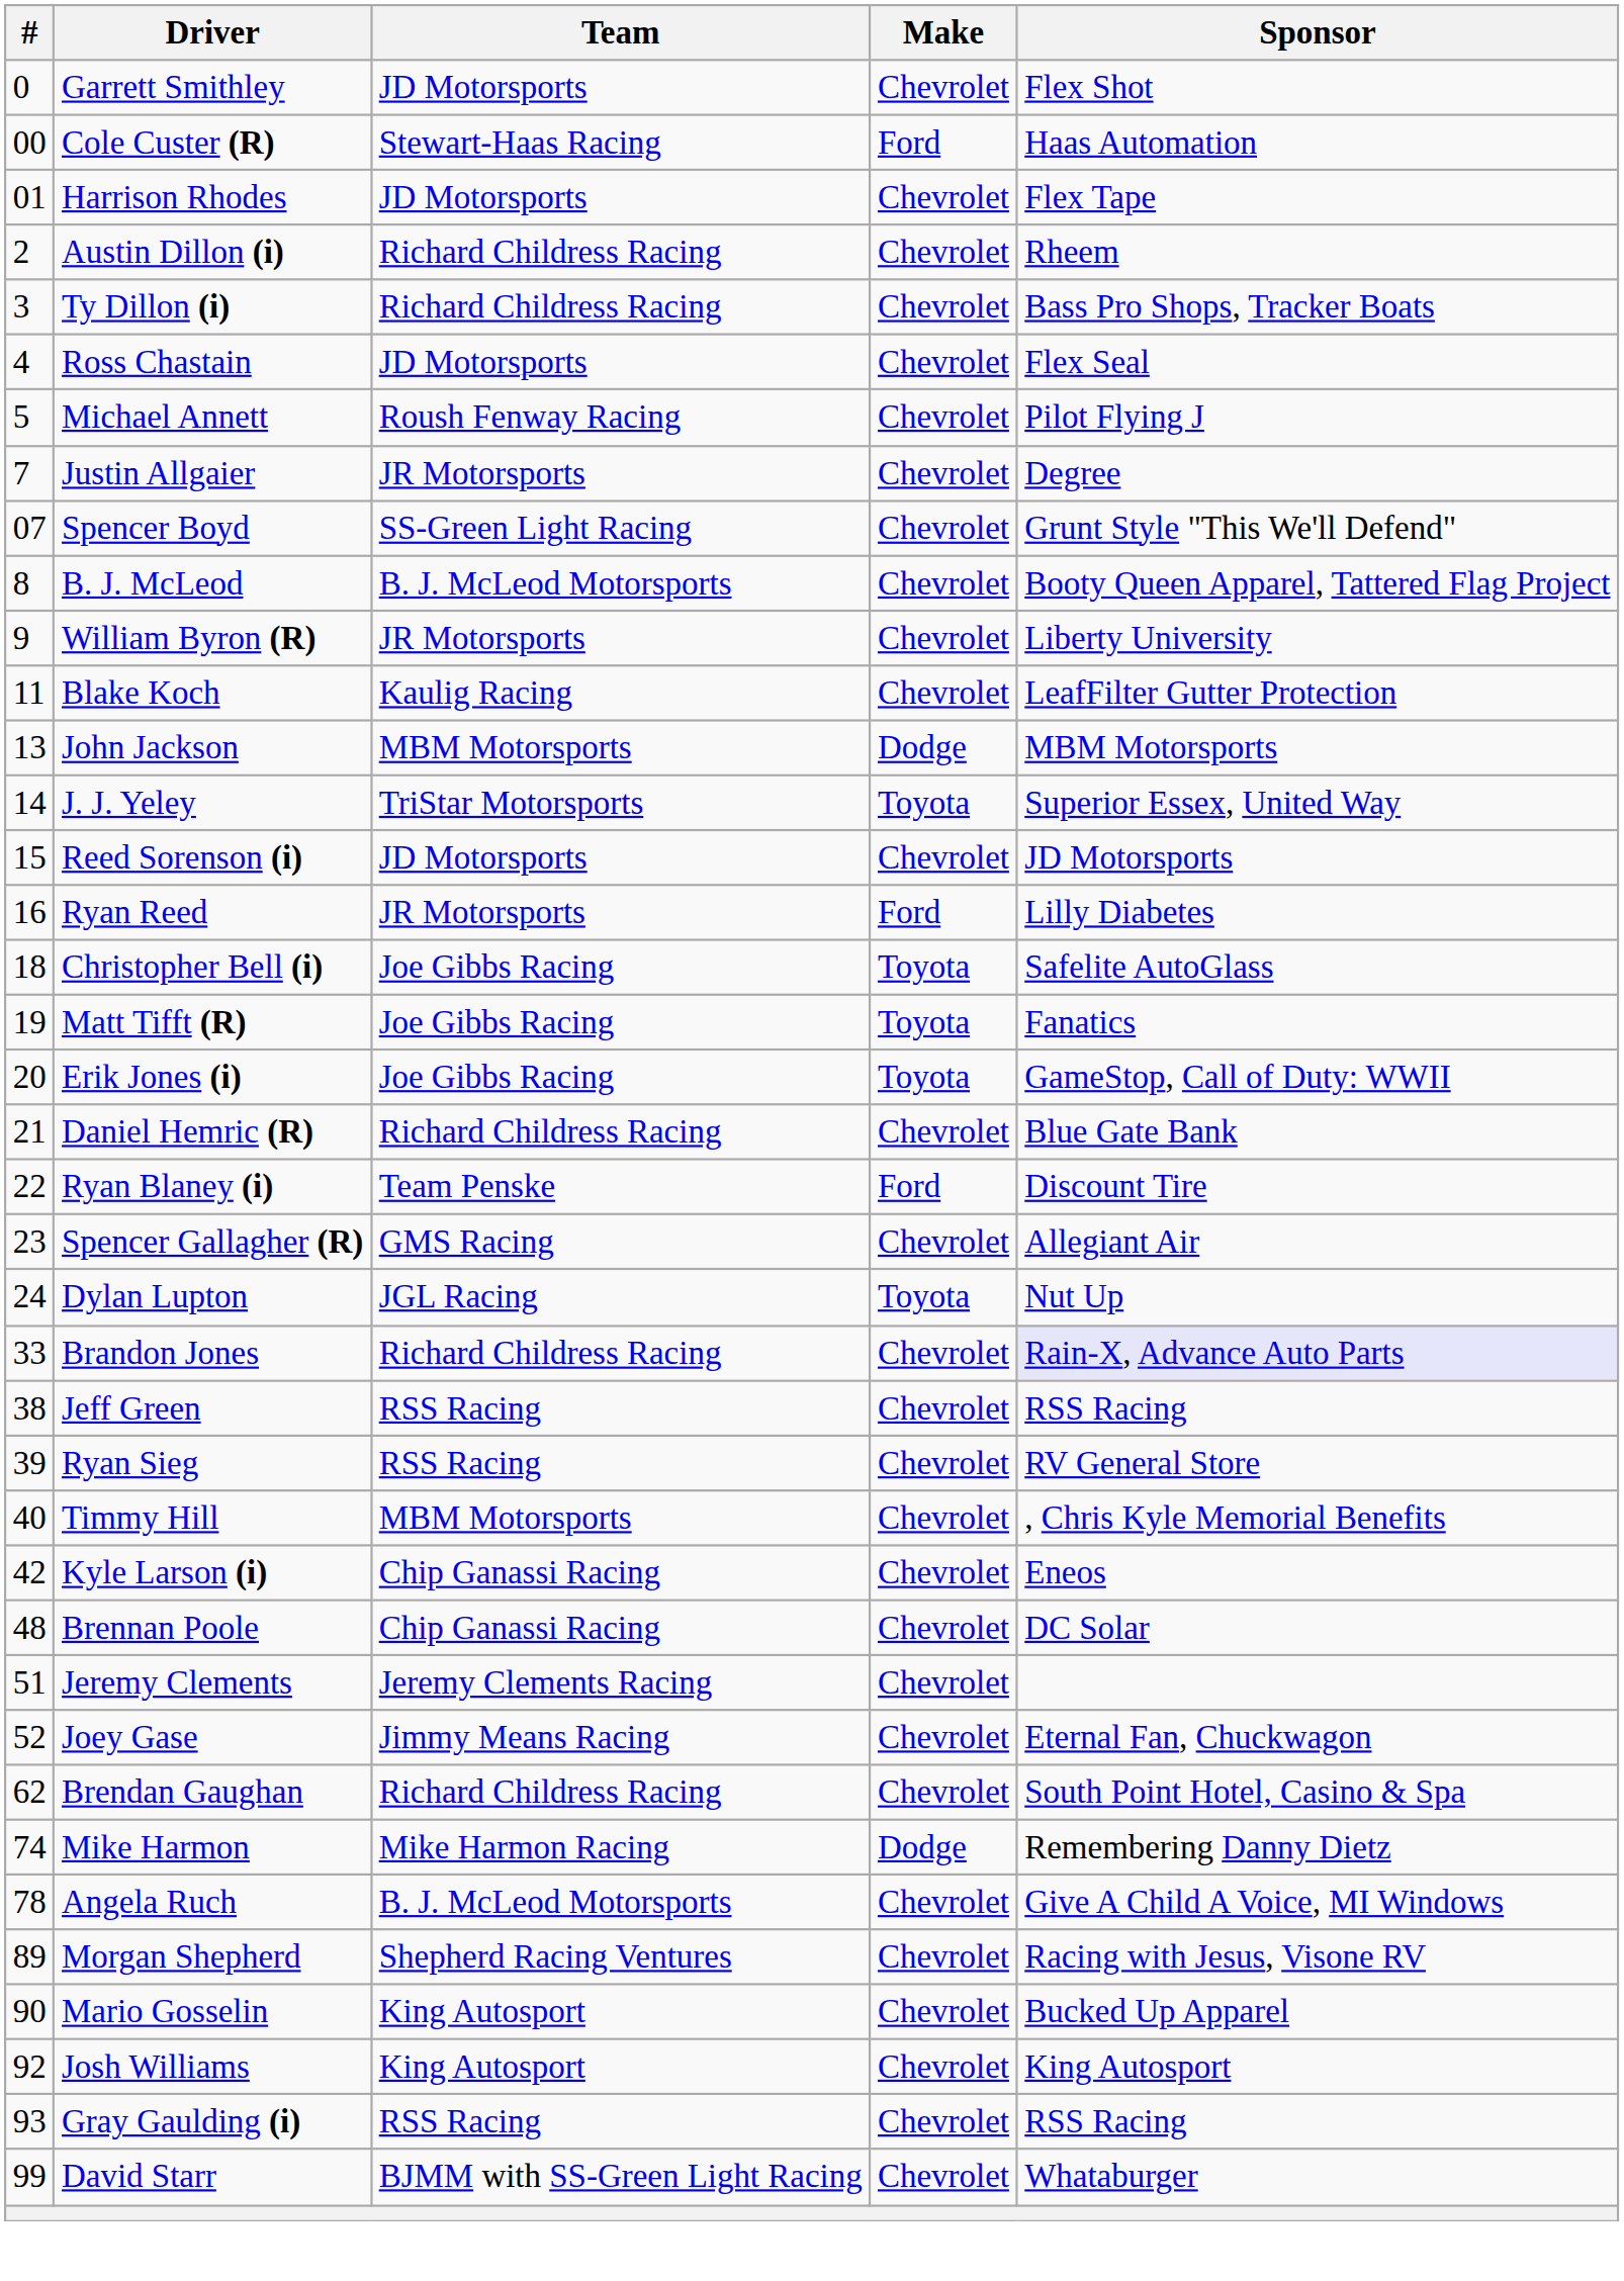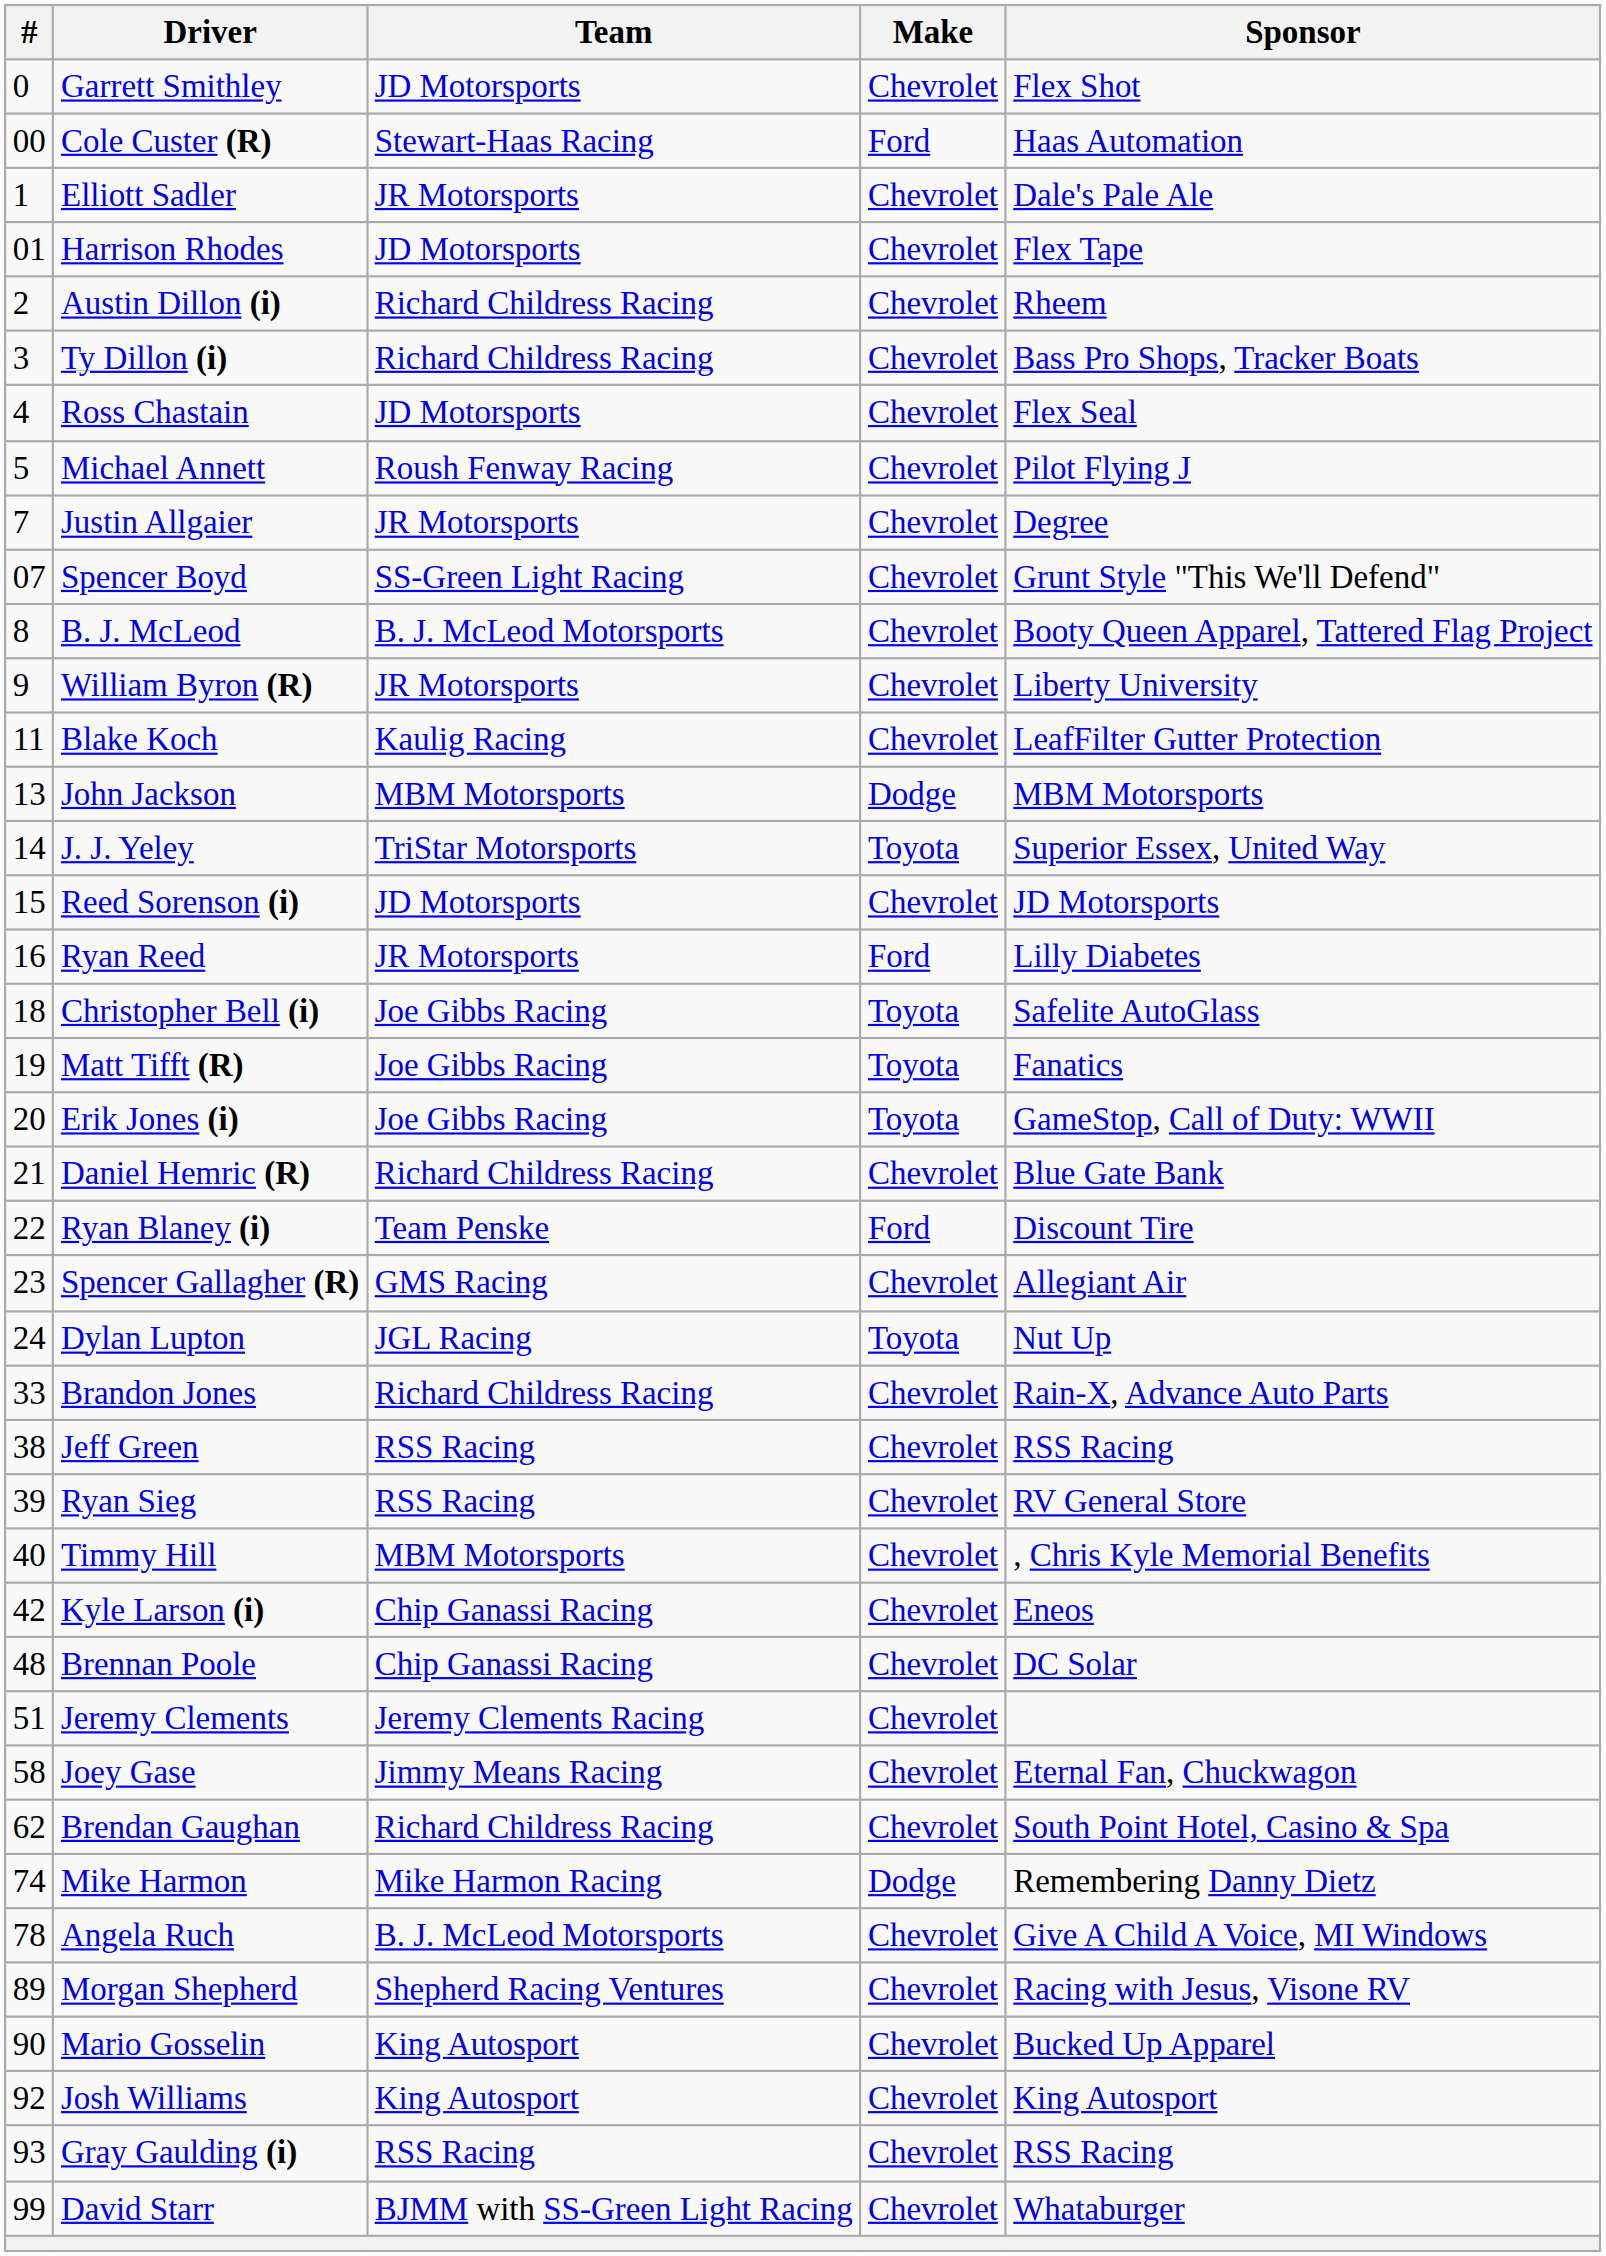 <table class="wikitable" style="font-size:95%">
 <tr>
 <th>#</th>
 <th>Driver</th>
 <th>Team</th>
 <th>Make</th>
 <th>Sponsor</th>
 </tr>
 <tr>
 <td>0</td>
 <td><a href='#'>Garrett Smithley</a></td>
 <td><a href='#'>JD Motorsports</a></td>
 <td><a href='#'>Chevrolet</a></td>
 <td><a href='#'>Flex Shot</a></td>
 </tr>
 <tr>
 <td>00</td>
 <td><a href='#'>Cole Custer</a> <strong>(R)</strong></td>
 <td><a href='#'>Stewart-Haas Racing</a></td>
 <td><a href='#'>Ford</a></td>
 <td><a href='#'>Haas Automation</a></td>
+</tr>
+<tr>
+<td>1</td>
+<td><a href='#'>Elliott Sadler</a></td>
+<td><a href='#'>JR Motorsports</a></td>
+<td><a href='#'>Chevrolet</a></td>
+<td><a href='#'>Dale's Pale Ale</a></td>
 </tr>
 <tr>
 <td>01</td>
 <td><a href='#'>Harrison Rhodes</a></td>
 <td><a href='#'>JD Motorsports</a></td>
 <td><a href='#'>Chevrolet</a></td>
 <td><a href='#'>Flex Tape</a></td>
 </tr>
 <tr>
 <td>2</td>
 <td><a href='#'>Austin Dillon</a> <strong>(i)</strong></td>
 <td><a href='#'>Richard Childress Racing</a></td>
 <td><a href='#'>Chevrolet</a></td>
 <td><a href='#'>Rheem</a></td>
 </tr>
 <tr>
 <td>3</td>
 <td><a href='#'>Ty Dillon</a> <strong>(i)</strong></td>
 <td><a href='#'>Richard Childress Racing</a></td>
 <td><a href='#'>Chevrolet</a></td>
 <td><a href='#'>Bass Pro Shops</a>, <a href='#'>Tracker Boats</a></td>
 </tr>
 <tr>
 <td>4</td>
 <td><a href='#'>Ross Chastain</a></td>
 <td><a href='#'>JD Motorsports</a></td>
 <td><a href='#'>Chevrolet</a></td>
 <td><a href='#'>Flex Seal</a></td>
 </tr>
 <tr>
 <td>5</td>
 <td><a href='#'>Michael Annett</a></td>
 <td><a href='#'>Roush Fenway Racing</a></td>
 <td><a href='#'>Chevrolet</a></td>
 <td><a href='#'>Pilot Flying J</a></td>
 </tr>
 <tr>
 <td>7</td>
 <td><a href='#'>Justin Allgaier</a></td>
 <td><a href='#'>JR Motorsports</a></td>
 <td><a href='#'>Chevrolet</a></td>
 <td><a href='#'>Degree</a></td>
 </tr>
 <tr>
 <td>07</td>
 <td><a href='#'>Spencer Boyd</a></td>
 <td><a href='#'>SS-Green Light Racing</a></td>
 <td><a href='#'>Chevrolet</a></td>
 <td><a href='#'>Grunt Style</a> "This We'll Defend"</td>
 </tr>
 <tr>
 <td>8</td>
 <td><a href='#'>B. J. McLeod</a></td>
 <td><a href='#'>B. J. McLeod Motorsports</a></td>
 <td><a href='#'>Chevrolet</a></td>
 <td><a href='#'>Booty Queen Apparel</a>, <a href='#'>Tattered Flag Project</a></td>
 </tr>
 <tr>
 <td>9</td>
 <td><a href='#'>William Byron</a> <strong>(R)</strong></td>
 <td><a href='#'>JR Motorsports</a></td>
 <td><a href='#'>Chevrolet</a></td>
 <td><a href='#'>Liberty University</a></td>
 </tr>
 <tr>
 <td>11</td>
 <td><a href='#'>Blake Koch</a></td>
 <td><a href='#'>Kaulig Racing</a></td>
 <td><a href='#'>Chevrolet</a></td>
 <td><a href='#'>LeafFilter Gutter Protection</a></td>
 </tr>
 <tr>
 <td>13</td>
 <td><a href='#'>John Jackson</a></td>
 <td><a href='#'>MBM Motorsports</a></td>
 <td><a href='#'>Dodge</a></td>
 <td><a href='#'>MBM Motorsports</a></td>
 </tr>
 <tr>
 <td>14</td>
 <td><a href='#'>J. J. Yeley</a></td>
 <td><a href='#'>TriStar Motorsports</a></td>
 <td><a href='#'>Toyota</a></td>
 <td><a href='#'>Superior Essex</a>, <a href='#'>United Way</a></td>
 </tr>
 <tr>
 <td>15</td>
 <td><a href='#'>Reed Sorenson</a> <strong>(i)</strong></td>
 <td><a href='#'>JD Motorsports</a></td>
 <td><a href='#'>Chevrolet</a></td>
 <td><a href='#'>JD Motorsports</a></td>
 </tr>
 <tr>
 <td>16</td>
 <td><a href='#'>Ryan Reed</a></td>
 <td><a href='#'>JR Motorsports</a></td>
 <td><a href='#'>Ford</a></td>
 <td><a href='#'>Lilly Diabetes</a></td>
 </tr>
 <tr>
 <td>18</td>
 <td><a href='#'>Christopher Bell</a> <strong>(i)</strong></td>
 <td><a href='#'>Joe Gibbs Racing</a></td>
 <td><a href='#'>Toyota</a></td>
 <td><a href='#'>Safelite AutoGlass</a></td>
 </tr>
 <tr>
 <td>19</td>
 <td><a href='#'>Matt Tifft</a> <strong>(R)</strong></td>
 <td><a href='#'>Joe Gibbs Racing</a></td>
 <td><a href='#'>Toyota</a></td>
 <td><a href='#'>Fanatics</a></td>
 </tr>
 <tr>
 <td>20</td>
 <td><a href='#'>Erik Jones</a> <strong>(i)</strong></td>
 <td><a href='#'>Joe Gibbs Racing</a></td>
 <td><a href='#'>Toyota</a></td>
 <td><a href='#'>GameStop</a>, <a href='#'>Call of Duty: WWII</a></td>
 </tr>
 <tr>
 <td>21</td>
 <td><a href='#'>Daniel Hemric</a> <strong>(R)</strong></td>
 <td><a href='#'>Richard Childress Racing</a></td>
 <td><a href='#'>Chevrolet</a></td>
 <td><a href='#'>Blue Gate Bank</a></td>
 </tr>
 <tr>
 <td>22</td>
 <td><a href='#'>Ryan Blaney</a> <strong>(i)</strong></td>
 <td><a href='#'>Team Penske</a></td>
 <td><a href='#'>Ford</a></td>
 <td><a href='#'>Discount Tire</a></td>
 </tr>
 <tr>
 <td>23</td>
 <td><a href='#'>Spencer Gallagher</a> <strong>(R)</strong></td>
 <td><a href='#'>GMS Racing</a></td>
 <td><a href='#'>Chevrolet</a></td>
 <td><a href='#'>Allegiant Air</a></td>
 </tr>
 <tr>
 <td>24</td>
 <td><a href='#'>Dylan Lupton</a></td>
 <td><a href='#'>JGL Racing</a></td>
 <td><a href='#'>Toyota</a></td>
 <td><a href='#'>Nut Up</a></td>
 </tr>
 <tr>
 <td>33</td>
 <td><a href='#'>Brandon Jones</a></td>
 <td><a href='#'>Richard Childress Racing</a></td>
 <td><a href='#'>Chevrolet</a></td>
-<td style="background: lavender;"><a href='#'>Rain-X</a>, <a href='#'>Advance Auto Parts</a></td>
+<td><a href='#'>Rain-X</a>, <a href='#'>Advance Auto Parts</a></td>
 </tr>
 <tr>
 <td>38</td>
 <td><a href='#'>Jeff Green</a></td>
 <td><a href='#'>RSS Racing</a></td>
 <td><a href='#'>Chevrolet</a></td>
 <td><a href='#'>RSS Racing</a></td>
 </tr>
 <tr>
 <td>39</td>
 <td><a href='#'>Ryan Sieg</a></td>
 <td><a href='#'>RSS Racing</a></td>
 <td><a href='#'>Chevrolet</a></td>
 <td><a href='#'>RV General Store</a></td>
 </tr>
 <tr>
 <td>40</td>
 <td><a href='#'>Timmy Hill</a></td>
 <td><a href='#'>MBM Motorsports</a></td>
 <td><a href='#'>Chevrolet</a></td>
 <td>, <a href='#'>Chris Kyle Memorial Benefits</a></td>
 </tr>
 <tr>
 <td>42</td>
 <td><a href='#'>Kyle Larson</a> <strong>(i)</strong></td>
 <td><a href='#'>Chip Ganassi Racing</a></td>
 <td><a href='#'>Chevrolet</a></td>
 <td><a href='#'>Eneos</a></td>
 </tr>
 <tr>
 <td>48</td>
 <td><a href='#'>Brennan Poole</a></td>
 <td><a href='#'>Chip Ganassi Racing</a></td>
 <td><a href='#'>Chevrolet</a></td>
 <td><a href='#'>DC Solar</a></td>
 </tr>
 <tr>
 <td>51</td>
 <td><a href='#'>Jeremy Clements</a></td>
 <td><a href='#'>Jeremy Clements Racing</a></td>
 <td><a href='#'>Chevrolet</a></td>
 <td></td>
 </tr>
 <tr>
-<td>52</td>
+<td>58</td>
 <td><a href='#'>Joey Gase</a></td>
 <td><a href='#'>Jimmy Means Racing</a></td>
 <td><a href='#'>Chevrolet</a></td>
 <td><a href='#'>Eternal Fan</a>, <a href='#'>Chuckwagon</a></td>
 </tr>
 <tr>
 <td>62</td>
 <td><a href='#'>Brendan Gaughan</a></td>
 <td><a href='#'>Richard Childress Racing</a></td>
 <td><a href='#'>Chevrolet</a></td>
 <td><a href='#'>South Point Hotel, Casino & Spa</a></td>
 </tr>
 <tr>
 <td>74</td>
 <td><a href='#'>Mike Harmon</a></td>
 <td><a href='#'>Mike Harmon Racing</a></td>
 <td><a href='#'>Dodge</a></td>
 <td>Remembering <a href='#'>Danny Dietz</a></td>
 </tr>
 <tr>
 <td>78</td>
 <td><a href='#'>Angela Ruch</a></td>
 <td><a href='#'>B. J. McLeod Motorsports</a></td>
 <td><a href='#'>Chevrolet</a></td>
 <td><a href='#'>Give A Child A Voice</a>, <a href='#'>MI Windows</a></td>
 </tr>
 <tr>
 <td>89</td>
 <td><a href='#'>Morgan Shepherd</a></td>
 <td><a href='#'>Shepherd Racing Ventures</a></td>
 <td><a href='#'>Chevrolet</a></td>
 <td><a href='#'>Racing with Jesus</a>, <a href='#'>Visone RV</a></td>
 </tr>
 <tr>
 <td>90</td>
 <td><a href='#'>Mario Gosselin</a></td>
 <td><a href='#'>King Autosport</a></td>
 <td><a href='#'>Chevrolet</a></td>
 <td><a href='#'>Bucked Up Apparel</a></td>
 </tr>
 <tr>
 <td>92</td>
 <td><a href='#'>Josh Williams</a></td>
 <td><a href='#'>King Autosport</a></td>
 <td><a href='#'>Chevrolet</a></td>
 <td><a href='#'>King Autosport</a></td>
 </tr>
 <tr>
 <td>93</td>
 <td><a href='#'>Gray Gaulding</a> <strong>(i)</strong></td>
 <td><a href='#'>RSS Racing</a></td>
 <td><a href='#'>Chevrolet</a></td>
 <td><a href='#'>RSS Racing</a></td>
 </tr>
 <tr>
 <td>99</td>
 <td><a href='#'>David Starr</a></td>
 <td><a href='#'>BJMM</a> with <a href='#'>SS-Green Light Racing</a></td>
 <td><a href='#'>Chevrolet</a></td>
 <td><a href='#'>Whataburger</a></td>
 </tr>
 <tr>
 <th colspan="5"></th>
 </tr>
 </table>
